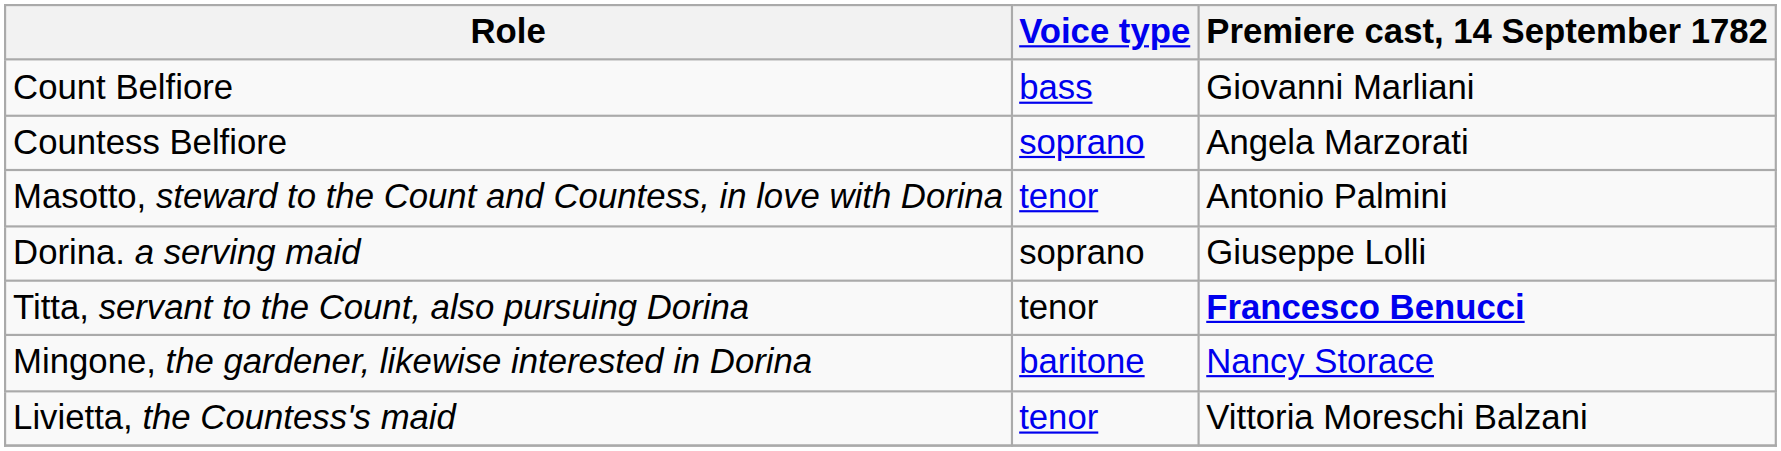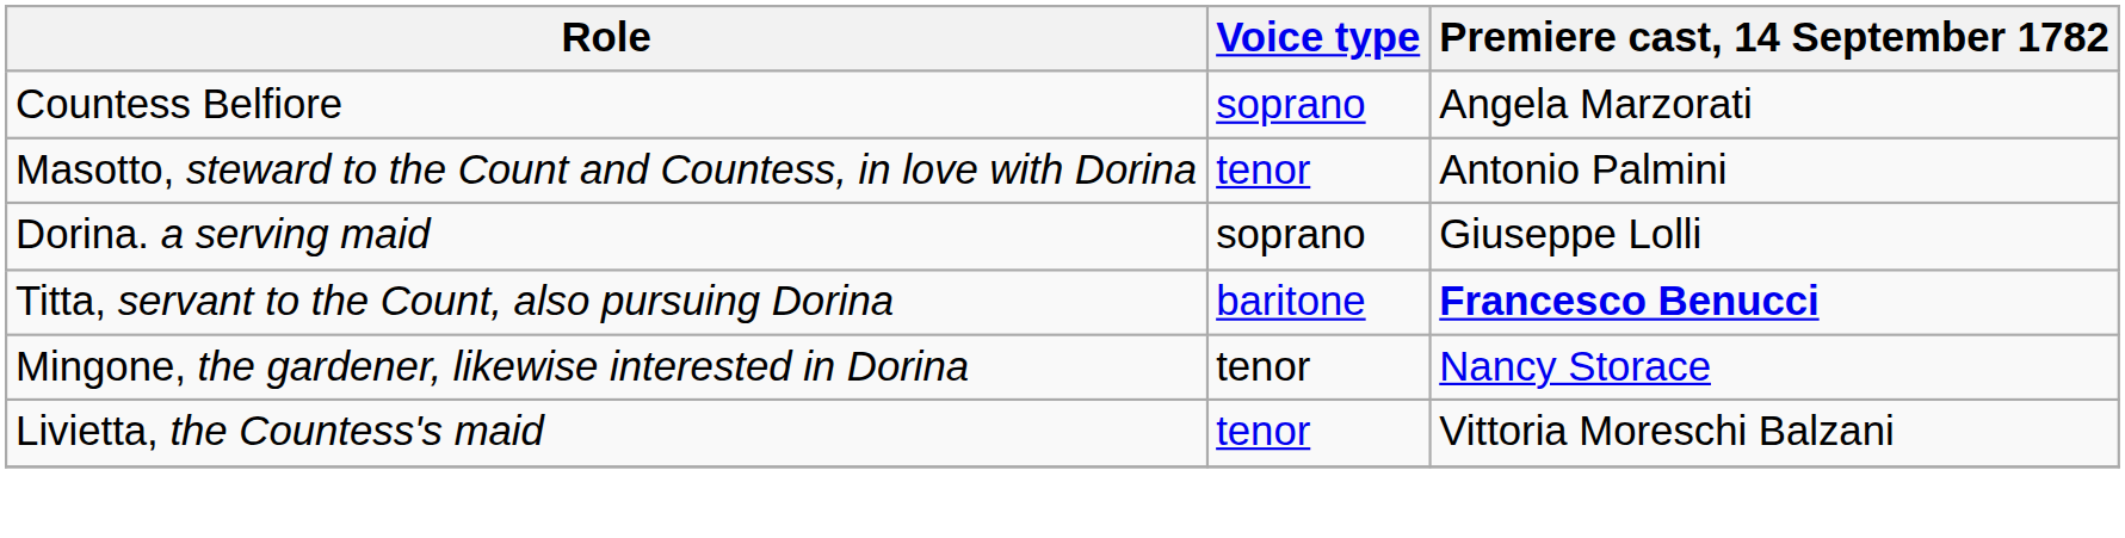 <table class="wikitable">
 <tr>
 <th>Role</th>
 <th><a href='#'>Voice type</a></th>
 <th>Premiere cast, 14 September 1782</th>
-</tr>
-<tr>
-<td>Count Belfiore</td>
-<td><a href='#'>bass</a></td>
-<td>Giovanni Marliani</td>
 </tr>
 <tr>
 <td>Countess Belfiore</td>
 <td><a href='#'>soprano</a></td>
 <td>Angela Marzorati</td>
 </tr>
 <tr>
 <td>Masotto, <em>steward to the Count and Countess, in love with Dorina</em></td>
 <td><a href='#'>tenor</a></td>
 <td>Antonio Palmini</td>
 </tr>
 <tr>
 <td>Dorina. <em>a serving maid</em></td>
 <td>soprano</td>
 <td>Giuseppe Lolli</td>
 </tr>
 <tr>
 <td>Titta, <em>servant to the Count, also pursuing Dorina</em></td>
-<td>tenor</td>
+<td><a href='#'>baritone</a></td>
 <td><strong><a href='#'>Francesco Benucci</a></strong></td>
 </tr>
 <tr>
 <td>Mingone, <em>the gardener, likewise interested in Dorina</em></td>
-<td><a href='#'>baritone</a></td>
+<td>tenor</td>
 <td><a href='#'>Nancy Storace</a></td>
 </tr>
 <tr>
 <td>Livietta, <em>the Countess's maid</em></td>
 <td><a href='#'>tenor</a></td>
 <td>Vittoria Moreschi Balzani</td>
 </tr>
 <tr>
 </tr>
 </table>
